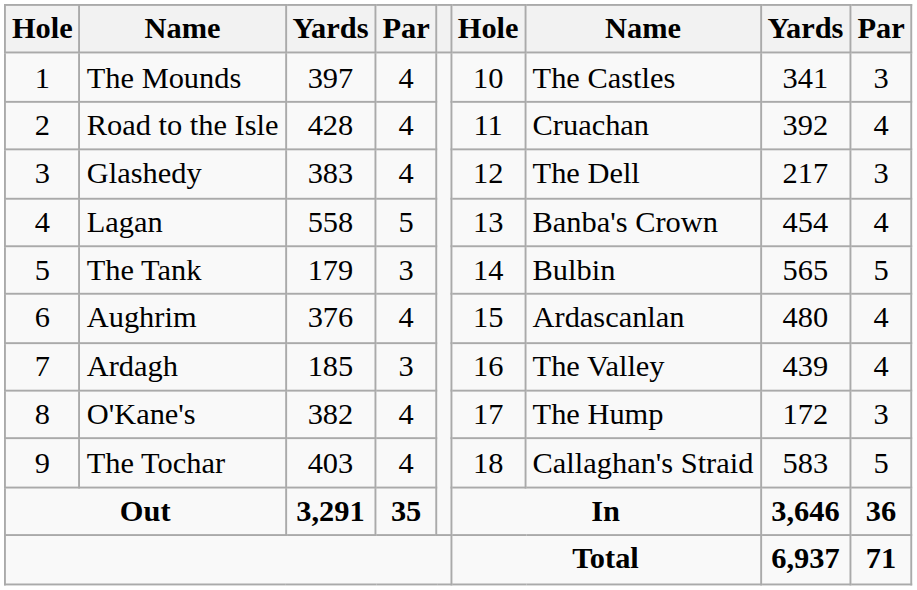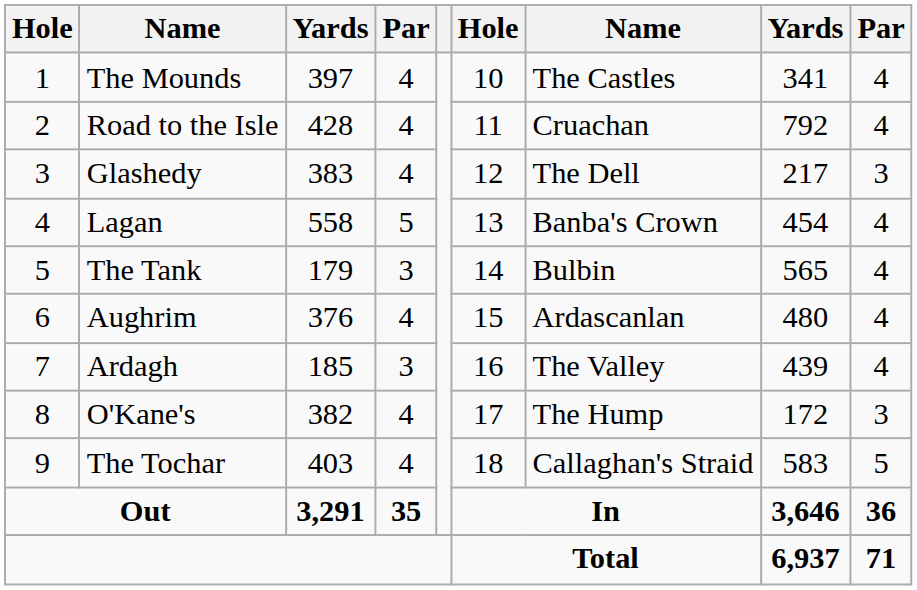 <table class=wikitable style="text-align:center">
 <tr>
 <th>Hole</th>
 <th>Name</th>
 <th>Yards</th>
 <th>Par</th>
 <th></th>
 <th>Hole</th>
 <th>Name</th>
 <th>Yards</th>
 <th>Par</th>
 </tr>
 <tr>
 <td>1</td>
 <td align=left>The Mounds</td>
 <td>397</td>
 <td>4</td>
 <td rowspan=10></td>
 <td>10</td>
 <td align=left>The Castles</td>
 <td>341</td>
-<td>3</td>
+<td>4</td>
 </tr>
 <tr>
 <td>2</td>
 <td align=left>Road to the Isle</td>
 <td>428</td>
 <td>4</td>
 <td>11</td>
 <td align=left>Cruachan</td>
-<td>392</td>
+<td>792</td>
 <td>4</td>
 </tr>
 <tr>
 <td>3</td>
 <td align=left>Glashedy</td>
 <td>383</td>
 <td>4</td>
 <td>12</td>
 <td align=left>The Dell</td>
 <td>217</td>
 <td>3</td>
 </tr>
 <tr>
 <td>4</td>
 <td align=left>Lagan</td>
 <td>558</td>
 <td>5</td>
 <td>13</td>
 <td align=left>Banba's Crown</td>
 <td>454</td>
 <td>4</td>
 </tr>
 <tr>
 <td>5</td>
 <td align=left>The Tank</td>
 <td>179</td>
 <td>3</td>
 <td>14</td>
 <td align=left>Bulbin</td>
 <td>565</td>
-<td>5</td>
+<td>4</td>
 </tr>
 <tr>
 <td>6</td>
 <td align=left>Aughrim</td>
 <td>376</td>
 <td>4</td>
 <td>15</td>
 <td align=left>Ardascanlan</td>
 <td>480</td>
 <td>4</td>
 </tr>
 <tr>
 <td>7</td>
 <td align=left>Ardagh</td>
 <td>185</td>
 <td>3</td>
 <td>16</td>
 <td align=left>The Valley</td>
 <td>439</td>
 <td>4</td>
 </tr>
 <tr>
 <td>8</td>
 <td align=left>O'Kane's</td>
 <td>382</td>
 <td>4</td>
 <td>17</td>
 <td align=left>The Hump</td>
 <td>172</td>
 <td>3</td>
 </tr>
 <tr>
 <td>9</td>
 <td align=left>The Tochar</td>
 <td>403</td>
 <td>4</td>
 <td>18</td>
 <td align=left>Callaghan's Straid</td>
 <td>583</td>
 <td>5</td>
 </tr>
 <tr>
 <td colspan=2><strong>Out</strong></td>
 <td><strong>3,291</strong></td>
 <td><strong>35</strong></td>
 <td colspan=2><strong>In</strong></td>
 <td><strong>3,646</strong></td>
 <td><strong>36</strong></td>
 </tr>
 <tr>
 <td colspan=5></td>
 <td colspan=2><strong>Total</strong></td>
 <td><strong>6,937</strong></td>
 <td><strong>71</strong></td>
 </tr>
 </table>
